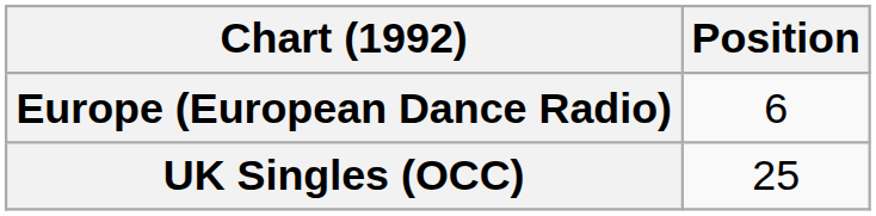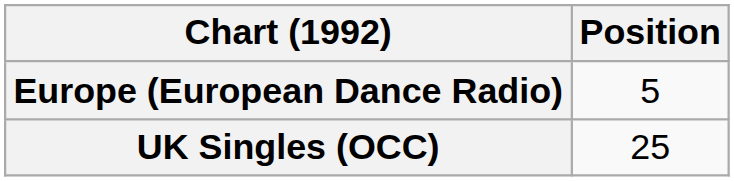 <table class="wikitable plainrowheaders" style="text-align:center">
 <tr>
 <th>Chart (1992)</th>
 <th>Position</th>
 </tr>
 <tr>
 <th scope="row">Europe (European Dance Radio)</th>
-<td>6</td>
+<td>5</td>
 </tr>
 <tr>
 <th scope="row">UK Singles (OCC)</th>
 <td>25</td>
 </tr>
 </table>
